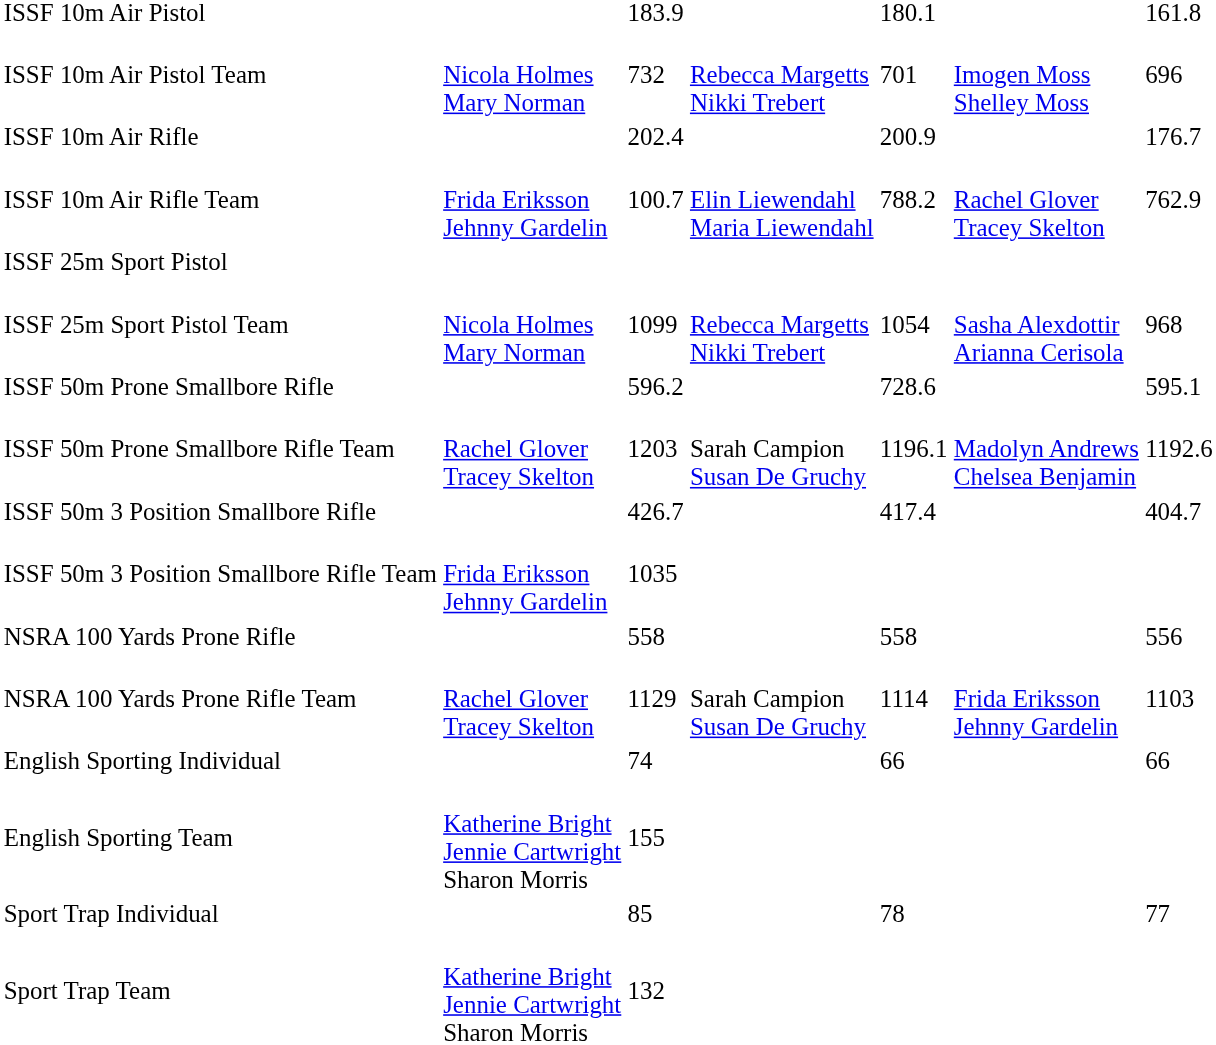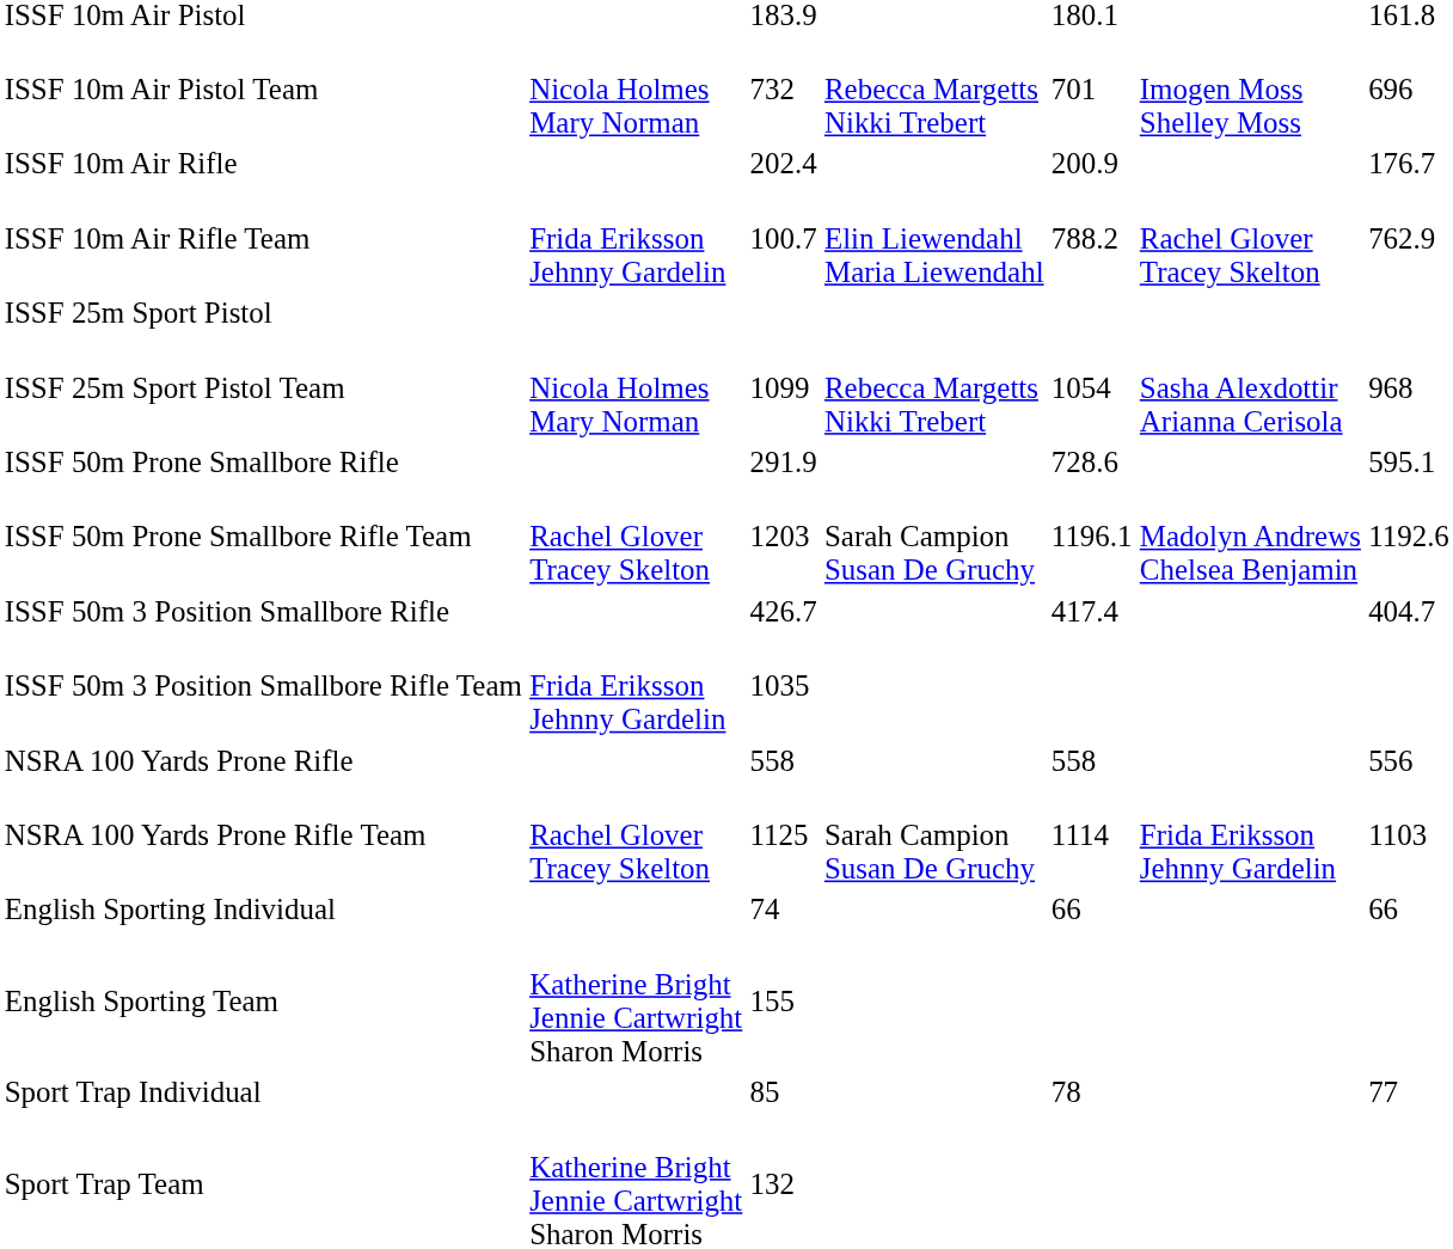 <table>
 <tr>
 <td>ISSF 10m Air Pistol</td>
 <td></td>
 <td>183.9</td>
 <td></td>
 <td>180.1</td>
 <td></td>
 <td>161.8</td>
 </tr>
 <tr>
 <td>ISSF 10m Air Pistol Team</td>
 <td><br><a href='#'>Nicola Holmes</a><br><a href='#'>Mary Norman</a></td>
 <td>732</td>
 <td><br><a href='#'>Rebecca Margetts</a><br><a href='#'>Nikki Trebert</a></td>
 <td>701</td>
 <td><br><a href='#'>Imogen Moss</a><br><a href='#'>Shelley Moss</a></td>
 <td>696</td>
 </tr>
 <tr>
 <td>ISSF 10m Air Rifle</td>
 <td></td>
 <td>202.4</td>
 <td></td>
 <td>200.9</td>
 <td></td>
 <td>176.7</td>
 </tr>
 <tr>
 <td>ISSF 10m Air Rifle Team</td>
 <td><br><a href='#'>Frida Eriksson</a><br><a href='#'>Jehnny Gardelin</a></td>
 <td>100.7</td>
 <td><br><a href='#'>Elin Liewendahl</a><br><a href='#'>Maria Liewendahl</a></td>
 <td>788.2</td>
 <td><br><a href='#'>Rachel Glover</a><br><a href='#'>Tracey Skelton</a></td>
 <td>762.9</td>
 </tr>
 <tr>
 <td>ISSF 25m Sport Pistol</td>
 <td></td>
 <td></td>
 <td></td>
 <td></td>
 <td></td>
 <td></td>
 </tr>
 <tr>
 <td>ISSF 25m Sport Pistol Team</td>
 <td><br><a href='#'>Nicola Holmes</a><br><a href='#'>Mary Norman</a></td>
 <td>1099</td>
 <td><br><a href='#'>Rebecca Margetts</a><br><a href='#'>Nikki Trebert</a></td>
 <td>1054</td>
 <td><br><a href='#'>Sasha Alexdottir</a><br><a href='#'>Arianna Cerisola</a></td>
 <td>968</td>
 </tr>
 <tr>
 <td>ISSF 50m Prone Smallbore Rifle</td>
 <td></td>
-<td>596.2</td>
+<td>291.9</td>
 <td></td>
 <td>728.6</td>
 <td></td>
 <td>595.1</td>
 </tr>
 <tr>
 <td>ISSF 50m Prone Smallbore Rifle Team</td>
 <td><br><a href='#'>Rachel Glover</a><br><a href='#'>Tracey Skelton</a></td>
 <td>1203</td>
 <td><br>Sarah Campion<br><a href='#'>Susan De Gruchy</a></td>
 <td>1196.1</td>
 <td><br><a href='#'>Madolyn Andrews</a><br><a href='#'>Chelsea Benjamin</a></td>
 <td>1192.6</td>
 </tr>
 <tr>
 <td>ISSF 50m 3 Position Smallbore Rifle</td>
 <td></td>
 <td>426.7</td>
 <td></td>
 <td>417.4</td>
 <td></td>
 <td>404.7</td>
 </tr>
 <tr>
 <td>ISSF 50m 3 Position Smallbore Rifle Team</td>
 <td><br><a href='#'>Frida Eriksson</a><br><a href='#'>Jehnny Gardelin</a></td>
 <td>1035</td>
 <td flagathlete></td>
 <td></td>
 <td flagathlete></td>
 <td></td>
 </tr>
 <tr>
 <td>NSRA 100 Yards Prone Rifle</td>
 <td></td>
 <td>558</td>
 <td></td>
 <td>558</td>
 <td></td>
 <td>556</td>
 </tr>
 <tr>
 <td>NSRA 100 Yards Prone Rifle Team</td>
 <td><br><a href='#'>Rachel Glover</a><br><a href='#'>Tracey Skelton</a></td>
-<td>1129</td>
+<td>1125</td>
 <td><br>Sarah Campion<br><a href='#'>Susan De Gruchy</a></td>
 <td>1114</td>
 <td><br><a href='#'>Frida Eriksson</a><br><a href='#'>Jehnny Gardelin</a></td>
 <td>1103</td>
 </tr>
 <tr>
 <td>English Sporting Individual</td>
 <td></td>
 <td>74</td>
 <td></td>
 <td>66</td>
 <td></td>
 <td>66</td>
 </tr>
 <tr>
 <td>English Sporting Team</td>
 <td><br><a href='#'>Katherine Bright</a><br><a href='#'>Jennie Cartwright</a><br>Sharon Morris</td>
 <td>155</td>
 <td flagathlete></td>
 <td></td>
 <td flagathlete></td>
 <td></td>
 </tr>
 <tr>
 <td>Sport Trap Individual</td>
 <td></td>
 <td>85</td>
 <td></td>
 <td>78</td>
 <td></td>
 <td>77</td>
 </tr>
 <tr>
 <td>Sport Trap Team</td>
 <td><br><a href='#'>Katherine Bright</a><br><a href='#'>Jennie Cartwright</a><br>Sharon Morris</td>
 <td>132</td>
 <td flagathlete></td>
 <td></td>
 <td flagathlete></td>
 <td></td>
 </tr>
 </table>
